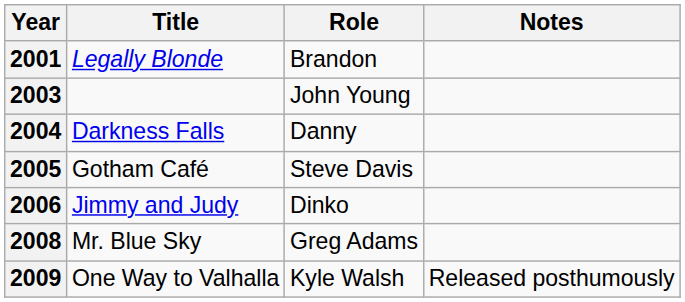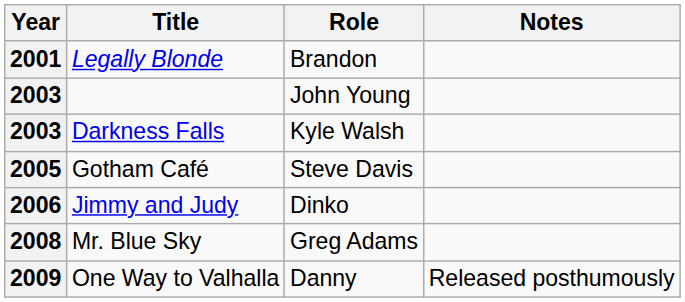 <table class="wikitable plainrowheaders sortable" style="margin-right: 0;">
 <tr>
 <th>Year</th>
 <th>Title</th>
 <th>Role</th>
 <th>Notes</th>
 </tr>
 <tr>
 <th scope="row">2001</th>
 <td><em><a href='#'>Legally Blonde</a></em></td>
 <td>Brandon</td>
 <td></td>
 </tr>
 <tr>
 <th scope="row">2003</th>
 <td><em></td>
 <td>John Young</td>
 <td></td>
 </tr>
 <tr>
-<th scope="row">2004</th>
+<th scope="row">2003</th>
 <td></em><a href='#'>Darkness Falls</a><em></td>
-<td>Danny</td>
+<td>Kyle Walsh</td>
 <td></td>
 </tr>
 <tr>
 <th scope="row">2005</th>
 <td></em>Gotham Café<em></td>
 <td>Steve Davis</td>
 <td></td>
 </tr>
 <tr>
 <th scope="row">2006</th>
 <td></em><a href='#'>Jimmy and Judy</a><em></td>
 <td>Dinko</td>
 <td></td>
 </tr>
 <tr>
 <th scope="row">2008</th>
 <td></em>Mr. Blue Sky<em></td>
 <td>Greg Adams</td>
 <td></td>
 </tr>
 <tr>
 <th scope="row">2009</th>
 <td></em>One Way to Valhalla<em></td>
-<td>Kyle Walsh</td>
+<td>Danny</td>
 <td>Released posthumously</td>
 </tr>
 </table>
